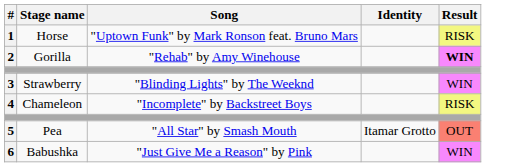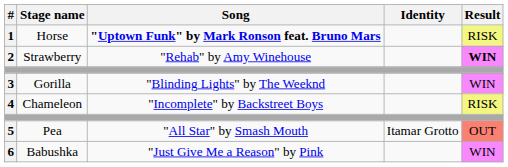 <table class="wikitable plainrowheaders" style="text-align: center;">
 <tr>
 <th>#</th>
 <th>Stage name</th>
 <th>Song</th>
 <th>Identity</th>
 <th>Result</th>
 </tr>
 <tr>
 <th>1</th>
 <td>Horse</td>
-<td>"<a href='#'>Uptown Funk</a>" by <a href='#'>Mark Ronson</a> feat. <a href='#'>Bruno Mars</a></td>
+<td><strong>"<a href='#'>Uptown Funk</a>" by <a href='#'>Mark Ronson</a> feat. <a href='#'>Bruno Mars</a></strong></td>
 <td></td>
 <td bgcolor="F3F781">RISK</td>
 </tr>
 <tr>
 <th>2</th>
-<td>Gorilla</td>
+<td>Strawberry</td>
 <td>"<a href='#'>Rehab</a>" by <a href='#'>Amy Winehouse</a></td>
 <td></td>
 <td bgcolor="F888FD"><strong>WIN</strong></td>
 </tr>
 <tr>
 <th colspan="5" style="background:darkgrey"></th>
 </tr>
 <tr>
 <th>3</th>
-<td>Strawberry</td>
+<td>Gorilla</td>
 <td>"<a href='#'>Blinding Lights</a>" by <a href='#'>The Weeknd</a></td>
 <td></td>
 <td bgcolor="F888FD">WIN</td>
 </tr>
 <tr>
 <th>4</th>
 <td>Chameleon</td>
 <td>"<a href='#'>Incomplete</a>" by <a href='#'>Backstreet Boys</a></td>
 <td></td>
 <td bgcolor="F3F781">RISK</td>
 </tr>
 <tr>
 <th colspan="5" style="background:darkgrey"></th>
 </tr>
 <tr>
 <th>5</th>
 <td>Pea</td>
 <td>"<a href='#'>All Star</a>" by <a href='#'>Smash Mouth</a></td>
 <td>Itamar Grotto</td>
 <td bgcolor="salmon">OUT</td>
 </tr>
 <tr>
 <th>6</th>
 <td>Babushka</td>
 <td>"<a href='#'>Just Give Me a Reason</a>" by <a href='#'>Pink</a></td>
 <td></td>
 <td bgcolor="F888FD">WIN</td>
 </tr>
 </table>
